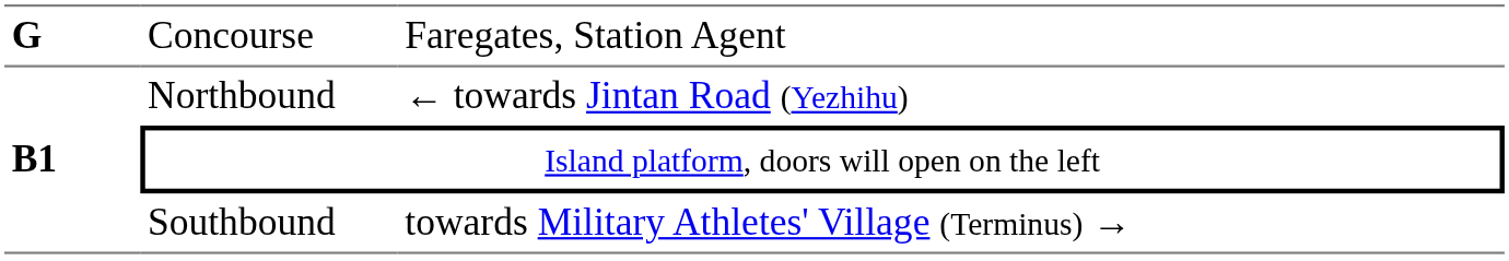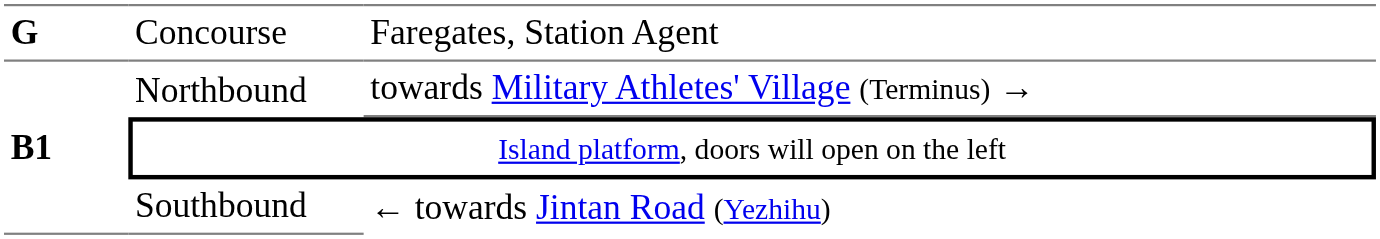 <table table border=0 cellspacing=0 cellpadding=3>
 <tr>
 <td style="border-top:solid 1px gray;border-bottom:solid 1px gray;" width=50><strong>G</strong></td>
 <td style="border-top:solid 1px gray;border-bottom:solid 1px gray;" width=100>Concourse</td>
 <td style="border-top:solid 1px gray;border-bottom:solid 1px gray;" width=450>Faregates, Station Agent</td>
 </tr>
 <tr>
 <td style="border-bottom:solid 1px gray;" rowspan=3><strong>B1</strong></td>
 <td>Northbound</td>
-<td>←  towards <a href='#'>Jintan Road</a> <small>(<a href='#'>Yezhihu</a>)</small></td>
+<td style="border-bottom:solid 1px gray;"> towards <a href='#'>Military Athletes' Village</a> <small>(Terminus)</small> →</td>
 </tr>
 <tr>
 <td style="border-right:solid 2px black;border-left:solid 2px black;border-top:solid 2px black;border-bottom:solid 2px black;text-align:center;" colspan=2><small><a href='#'>Island platform</a>, doors will open on the left</small></td>
 </tr>
 <tr>
 <td style="border-bottom:solid 1px gray;">Southbound</td>
-<td style="border-bottom:solid 1px gray;"> towards <a href='#'>Military Athletes' Village</a> <small>(Terminus)</small> →</td>
+<td>←  towards <a href='#'>Jintan Road</a> <small>(<a href='#'>Yezhihu</a>)</small></td>
 </tr>
 </table>
